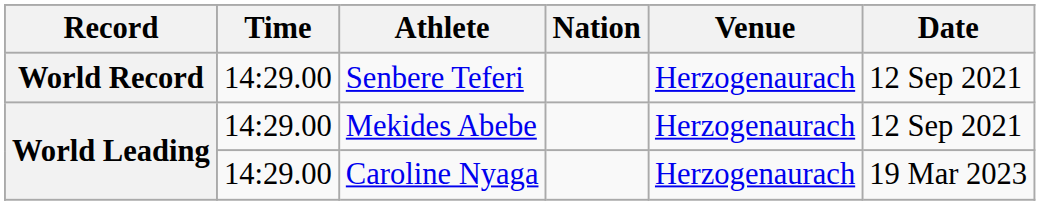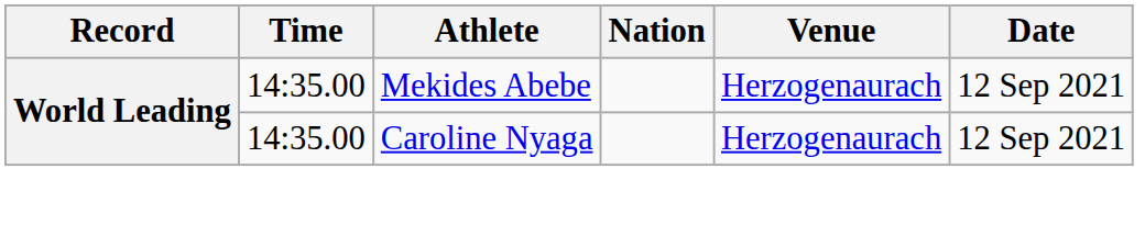 <table class="wikitable sortable" style="text-align:left;">
 <tr>
 <th>Record</th>
 <th>Time</th>
 <th>Athlete</th>
 <th>Nation</th>
 <th>Venue</th>
 <th>Date</th>
 </tr>
 <tr>
-<th>World Record</th>
-<td>14:29.00</td>
-<td><a href='#'>Senbere Teferi</a></td>
-<td></td>
-<td> <a href='#'>Herzogenaurach</a></td>
-<td>12 Sep 2021</td>
-</tr>
-<tr>
 <th rowspan=2>World Leading</th>
-<td>14:29.00</td>
+<td>14:35.00</td>
 <td><a href='#'>Mekides Abebe</a></td>
 <td></td>
 <td> <a href='#'>Herzogenaurach</a></td>
 <td>12 Sep 2021</td>
 </tr>
 <tr>
-<td>14:29.00</td>
+<td>14:35.00</td>
 <td><a href='#'>Caroline Nyaga</a></td>
 <td></td>
 <td> <a href='#'>Herzogenaurach</a></td>
-<td>19 Mar 2023</td>
+<td>12 Sep 2021</td>
 </tr>
 </table>
